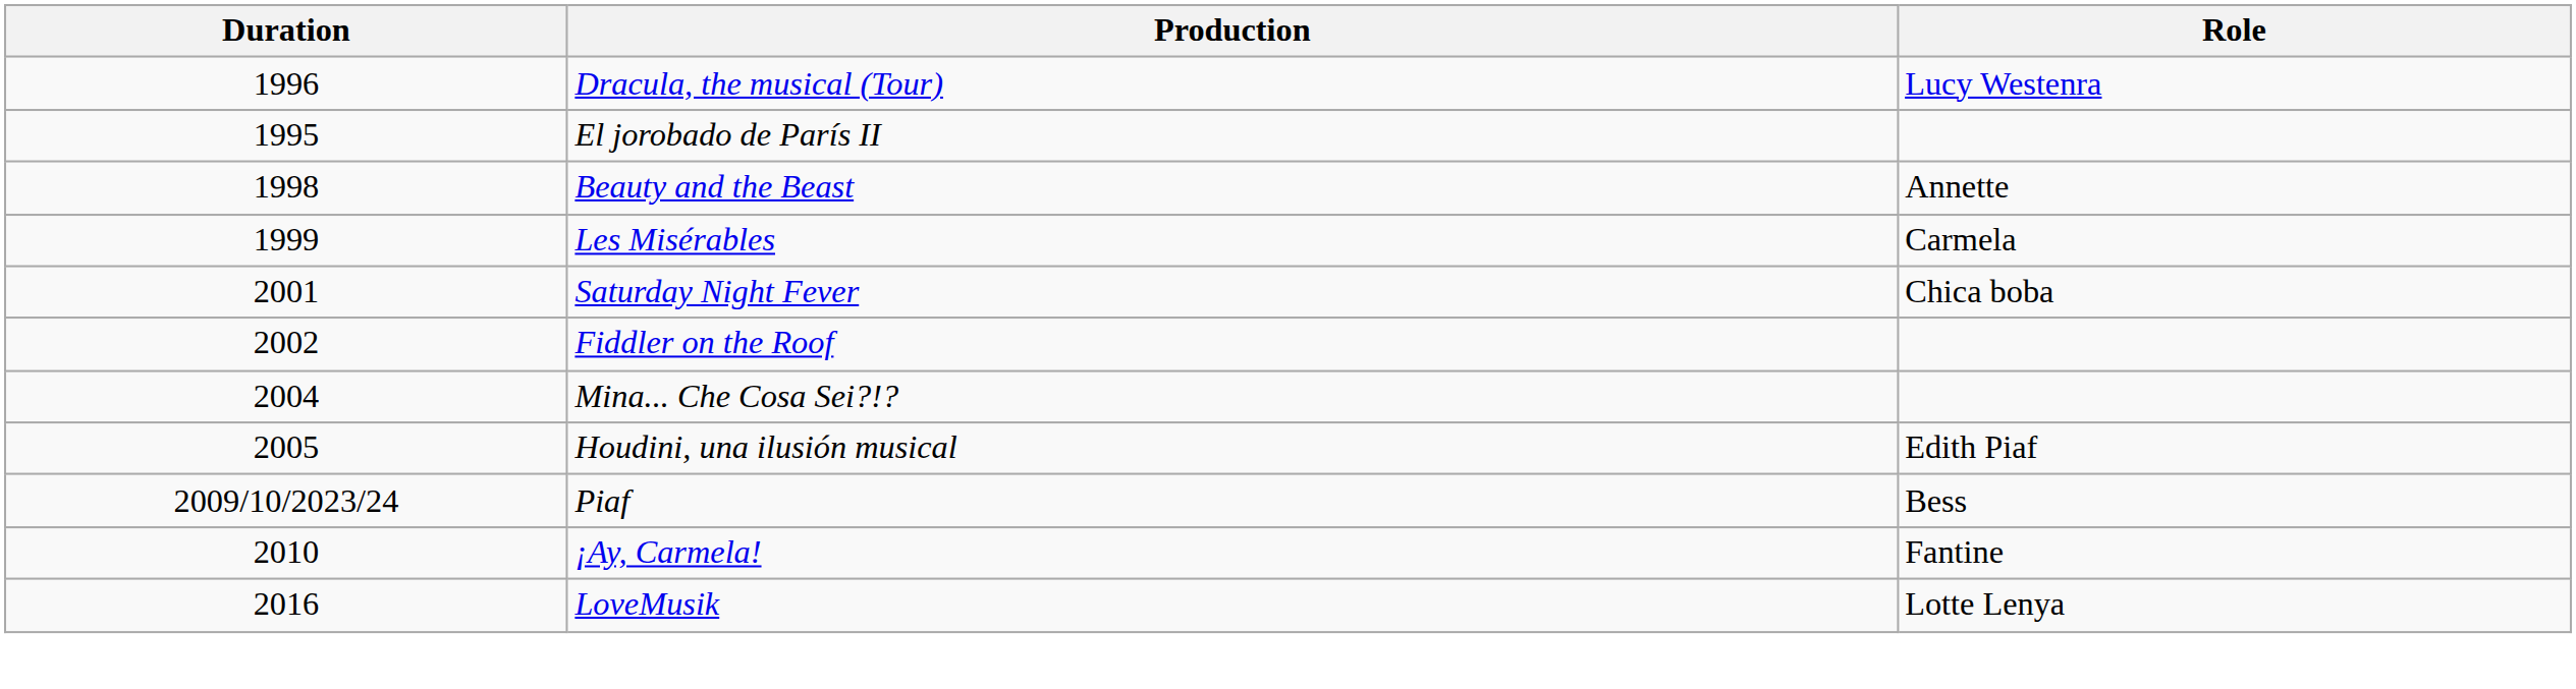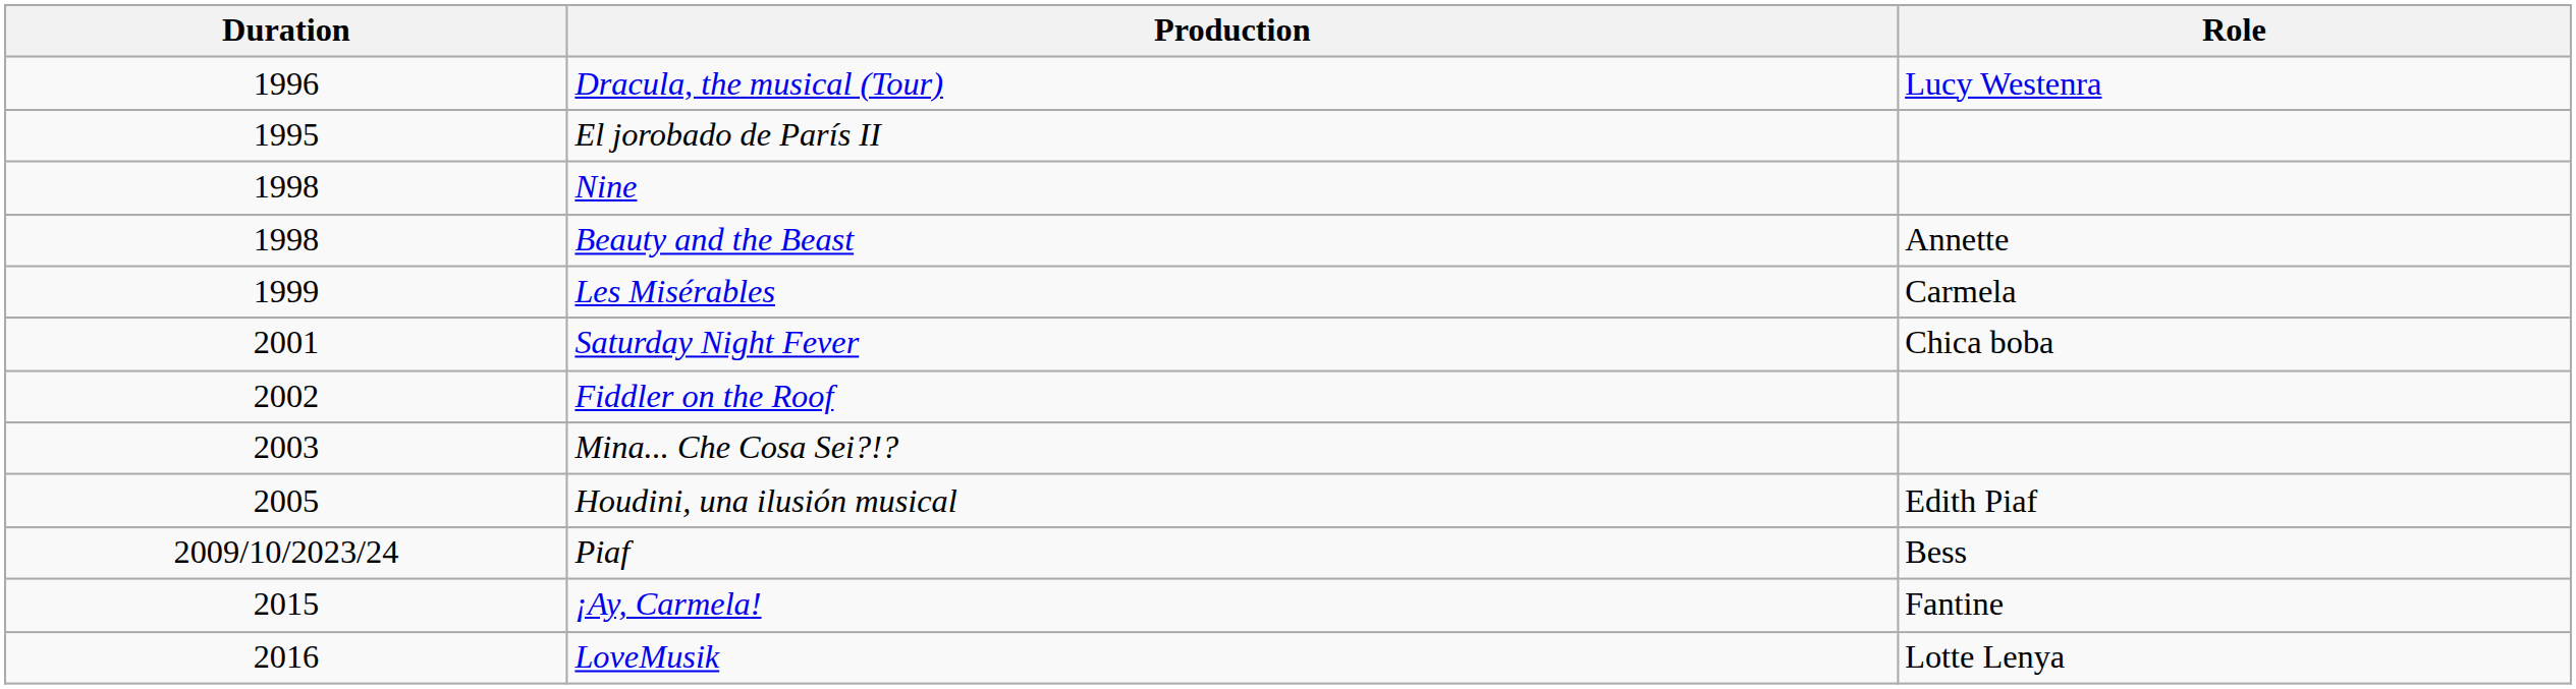 <table class=wikitable>
 <tr>
 <th width="3%">Duration</th>
 <th width="10%">Production</th>
 <th width="5%">Role</th>
 </tr>
 <tr>
 <td align="center">1996</td>
 <td><em><a href='#'>Dracula, the musical (Tour)</a> </em></td>
 <td><a href='#'>Lucy Westenra</a></td>
 </tr>
 <tr>
 <td align="center">1995</td>
 <td><em>El jorobado de París II</em></td>
+<td></td>
+</tr>
+<tr>
+<td align="center">1998</td>
+<td><em><a href='#'>Nine</a></em></td>
 <td></td>
 </tr>
 <tr>
 <td align="center">1998</td>
 <td><em><a href='#'>Beauty and the Beast</a></em></td>
 <td>Annette</td>
 </tr>
 <tr>
 <td align="center">1999</td>
 <td><em><a href='#'>Les Misérables</a></em></td>
 <td>Carmela</td>
 </tr>
 <tr>
 <td align="center">2001</td>
 <td><em><a href='#'>Saturday Night Fever</a></em></td>
 <td>Chica boba</td>
 </tr>
 <tr>
 <td align="center">2002</td>
 <td><em><a href='#'>Fiddler on the Roof</a></em></td>
 <td></td>
 </tr>
 <tr>
-<td align="center">2004</td>
+<td align="center">2003</td>
 <td><em>Mina... Che Cosa Sei?!?</em></td>
 <td></td>
 </tr>
 <tr>
 <td align="center">2005</td>
 <td><em>Houdini, una ilusión musical</em></td>
 <td>Edith Piaf</td>
 </tr>
 <tr>
 <td align="center">2009/10/2023/24</td>
 <td><em>Piaf</em></td>
 <td>Bess</td>
 </tr>
 <tr>
-<td align="center">2010</td>
+<td align="center">2015</td>
 <td><em><a href='#'>¡Ay, Carmela!</a></em></td>
 <td>Fantine</td>
 </tr>
 <tr>
 <td align="center">2016</td>
 <td><em><a href='#'>LoveMusik</a></em></td>
 <td>Lotte Lenya</td>
 </tr>
 </table>
